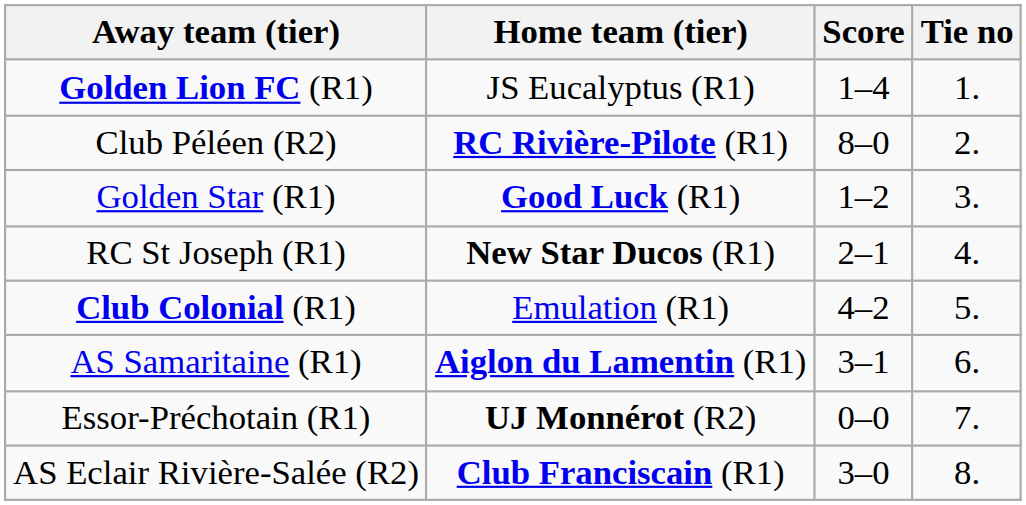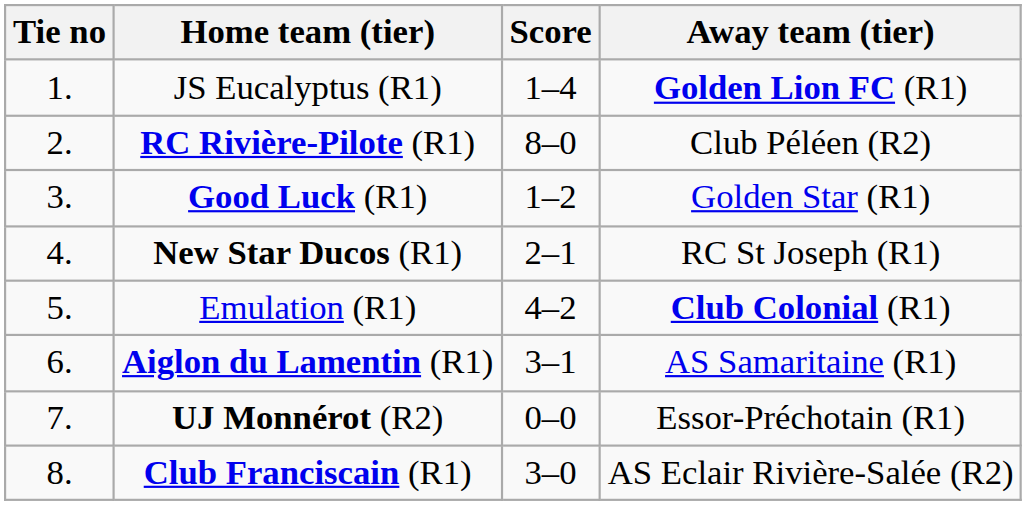 <table class="wikitable" style="text-align: center">
 <tr>
-<th>Away team (tier)</th>
+<th>Tie no</th>
 <th>Home team (tier)</th>
 <th>Score</th>
-<th>Tie no</th>
+<th>Away team (tier)</th>
 </tr>
 <tr>
-<td><strong><a href='#'>Golden Lion FC</a></strong> (R1) </td>
+<td>1.</td>
 <td> JS Eucalyptus (R1)</td>
 <td>1–4</td>
-<td>1.</td>
+<td><strong><a href='#'>Golden Lion FC</a></strong> (R1) </td>
 </tr>
 <tr>
-<td>Club Péléen (R2) </td>
+<td>2.</td>
 <td> <strong><a href='#'>RC Rivière-Pilote</a></strong> (R1)</td>
 <td>8–0</td>
-<td>2.</td>
+<td>Club Péléen (R2) </td>
 </tr>
 <tr>
-<td><a href='#'>Golden Star</a> (R1) </td>
+<td>3.</td>
 <td> <strong><a href='#'>Good Luck</a></strong> (R1)</td>
 <td>1–2</td>
-<td>3.</td>
+<td><a href='#'>Golden Star</a> (R1) </td>
 </tr>
 <tr>
-<td>RC St Joseph (R1) </td>
+<td>4.</td>
 <td> <strong>New Star Ducos</strong> (R1)</td>
 <td>2–1</td>
-<td>4.</td>
+<td>RC St Joseph (R1) </td>
 </tr>
 <tr>
-<td><strong><a href='#'>Club Colonial</a></strong> (R1) </td>
+<td>5.</td>
 <td> <a href='#'>Emulation</a> (R1)</td>
 <td>4–2</td>
-<td>5.</td>
+<td><strong><a href='#'>Club Colonial</a></strong> (R1) </td>
 </tr>
 <tr>
-<td><a href='#'>AS Samaritaine</a> (R1) </td>
+<td>6.</td>
 <td> <strong><a href='#'>Aiglon du Lamentin</a></strong> (R1)</td>
 <td>3–1</td>
-<td>6.</td>
+<td><a href='#'>AS Samaritaine</a> (R1) </td>
 </tr>
 <tr>
-<td>Essor-Préchotain (R1) </td>
+<td>7.</td>
 <td> <strong>UJ Monnérot</strong> (R2)</td>
 <td>0–0 </td>
-<td>7.</td>
+<td>Essor-Préchotain (R1) </td>
 </tr>
 <tr>
-<td>AS Eclair Rivière-Salée (R2) </td>
+<td>8.</td>
 <td> <strong><a href='#'>Club Franciscain</a></strong> (R1)</td>
 <td>3–0</td>
-<td>8.</td>
+<td>AS Eclair Rivière-Salée (R2) </td>
 </tr>
 </table>
